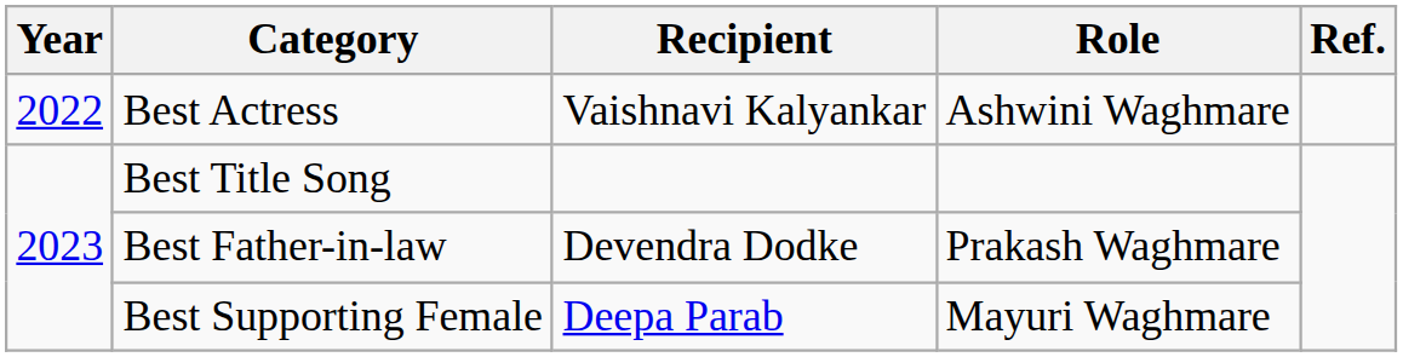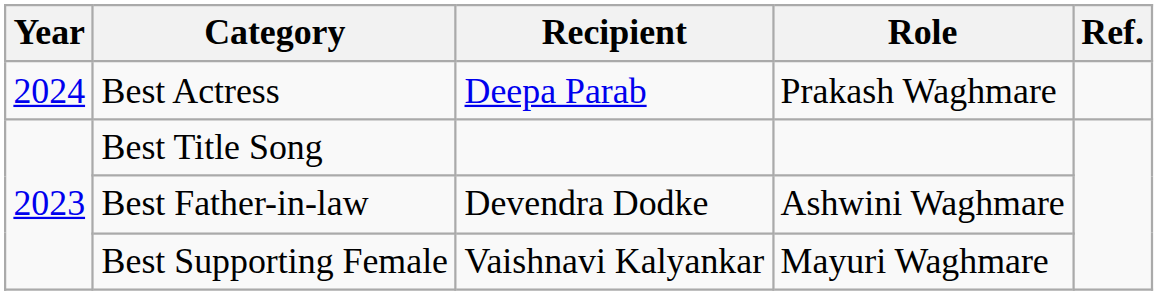 <table class="wikitable">
 <tr>
 <th>Year</th>
 <th>Category</th>
 <th>Recipient</th>
 <th>Role</th>
 <th>Ref.</th>
 </tr>
 <tr>
-<td><a href='#'>2022</a></td>
+<td><a href='#'>2024</a></td>
 <td>Best Actress</td>
-<td>Vaishnavi Kalyankar</td>
-<td>Ashwini Waghmare</td>
+<td><a href='#'>Deepa Parab</a></td>
+<td>Prakash Waghmare</td>
 <td></td>
 </tr>
 <tr>
 <td rowspan="3"><a href='#'>2023</a></td>
 <td>Best Title Song</td>
 <td></td>
 <td></td>
 <td rowspan="3"></td>
 </tr>
 <tr>
 <td>Best Father-in-law</td>
 <td>Devendra Dodke</td>
-<td>Prakash Waghmare</td>
+<td>Ashwini Waghmare</td>
 </tr>
 <tr>
 <td>Best Supporting Female</td>
-<td><a href='#'>Deepa Parab</a></td>
+<td>Vaishnavi Kalyankar</td>
 <td>Mayuri Waghmare</td>
 </tr>
 </table>
